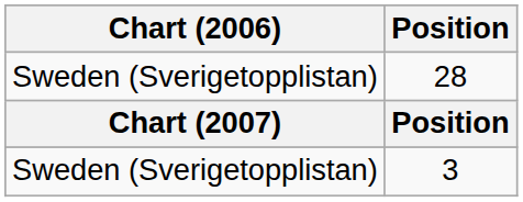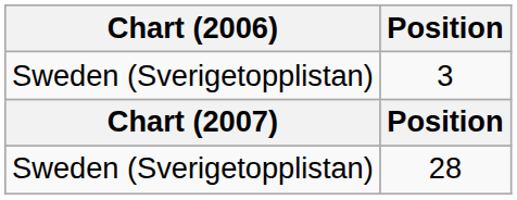 <table class="wikitable">
 <tr>
 <th>Chart (2006)</th>
 <th>Position</th>
 </tr>
 <tr>
 <td>Sweden (Sverigetopplistan)</td>
-<td align="center">28</td>
+<td align="center">3</td>
 </tr>
 <tr>
 <th>Chart (2007)</th>
 <th>Position</th>
 </tr>
 <tr>
 <td>Sweden (Sverigetopplistan)</td>
-<td align="center">3</td>
+<td align="center">28</td>
 </tr>
 </table>
